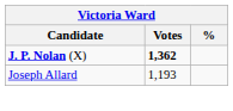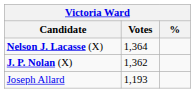 <table class="wikitable">
 <tr>
 <th colspan="3"><a href='#'>Victoria Ward</a></th>
 </tr>
 <tr>
 <th style="width: 170px">Candidate</th>
 <th style="width: 50px">Votes</th>
 <th style="width: 40px">%</th>
 </tr>
 <tr>
+<td><strong><a href='#'>Nelson J. Lacasse</a></strong> (X)</td>
+<td>1,364</td>
+<td></td>
+</tr>
+<tr>
 <td><strong><a href='#'>J. P. Nolan</a></strong> (X)</td>
-<td><strong>1,362</strong></td>
+<td>1,362</td>
 <td></td>
 </tr>
 <tr>
 <td><a href='#'>Joseph Allard</a></td>
 <td>1,193</td>
 <td></td>
 </tr>
 </table>
